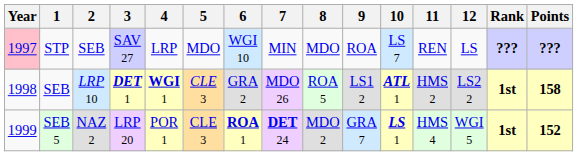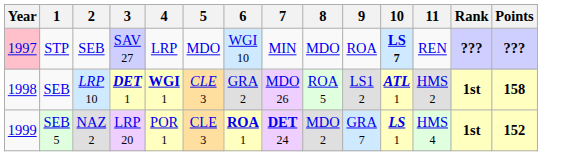 <table class="wikitable" style="text-align:center; font-size:95%">
 <tr>
 <th>Year</th>
 <th>1</th>
 <th>2</th>
 <th>3</th>
 <th>4</th>
 <th>5</th>
 <th>6</th>
 <th>7</th>
 <th>8</th>
 <th>9</th>
 <th>10</th>
 <th>11</th>
-<th>12</th>
 <th>Rank</th>
 <th>Points</th>
 </tr>
 <tr>
 <td style="background: pink;"><a href='#'>1997</a></td>
 <td><a href='#'>STP</a><br></td>
 <td><a href='#'>SEB</a><br></td>
 <td style="background:#CFCFFF;"><a href='#'>SAV</a><br><small>27</small></td>
 <td><a href='#'>LRP</a><br></td>
 <td><a href='#'>MDO</a><br></td>
 <td style="background:#CFEAFF;"><a href='#'>WGI</a><br><small>10</small></td>
 <td><a href='#'>MIN</a><br></td>
 <td><a href='#'>MDO</a><br></td>
 <td><a href='#'>ROA</a><br></td>
-<td style="background:#CFEAFF;"><a href='#'>LS</a><br><small>7</small></td>
+<td style="background:#CFEAFF;"><strong><a href='#'>LS</a><br><small>7</small></strong></td>
 <td><a href='#'>REN</a><br></td>
-<td><a href='#'>LS</a><br></td>
 <td style="background:#CFCFFF;"><strong>???</strong></td>
 <td style="background:#CFCFFF;"><strong>???</strong></td>
 </tr>
 <tr>
 <td><a href='#'>1998</a></td>
 <td><a href='#'>SEB</a><br></td>
 <td style="background:#CFEAFF;"><em><a href='#'>LRP</a></em><br><small>10</small></td>
 <td style="background:#FFFFBF;"><strong><em><a href='#'>DET</a></em></strong><br><small>1</small></td>
 <td style="background:#FFFFBF;"><strong><a href='#'>WGI</a></strong><br><small>1</small></td>
 <td style="background:#FFDF9F;"><em><a href='#'>CLE</a></em><br><small>3</small></td>
 <td style="background:#DFDFDF;"><a href='#'>GRA</a><br><small>2</small></td>
 <td style="background:#EFCFFF;"><a href='#'>MDO</a><br><small>26</small></td>
 <td style="background:#DFFFDF;"><a href='#'>ROA</a><br><small>5</small></td>
 <td style="background:#DFDFDF;"><a href='#'>LS1</a><br><small>2</small></td>
 <td style="background:#FFFFBF;"><strong><em><a href='#'>ATL</a></em></strong><br><small>1</small></td>
 <td style="background:#DFDFDF;"><a href='#'>HMS</a><br><small>2</small></td>
-<td style="background:#DFDFDF;"><a href='#'>LS2</a><br><small>2</small></td>
 <td style="background:#FFFFBF;"><strong>1st</strong></td>
 <td style="background:#FFFFBF;"><strong>158</strong></td>
 </tr>
 <tr>
 <td><a href='#'>1999</a></td>
 <td style="background:#DFFFDF;"><a href='#'>SEB</a><br><small>5</small></td>
 <td style="background:#DFDFDF;"><a href='#'>NAZ</a><br><small>2</small></td>
 <td style="background:#EFCFFF;"><a href='#'>LRP</a><br><small>20</small></td>
 <td style="background:#FFFFBF;"><a href='#'>POR</a><br><small>1</small></td>
 <td style="background:#FFDF9F;"><a href='#'>CLE</a><br><small>3</small></td>
 <td style="background:#FFFFBF;"><strong><a href='#'>ROA</a></strong><br><small>1</small></td>
 <td style="background:#EFCFFF;"><strong><a href='#'>DET</a></strong><br><small>24</small></td>
 <td style="background:#DFDFDF;"><a href='#'>MDO</a><br><small>2</small></td>
 <td style="background:#CFEAFF;"><a href='#'>GRA</a><br><small>7</small></td>
 <td style="background:#FFFFBF;"><strong><em><a href='#'>LS</a></em></strong><br><small>1</small></td>
 <td style="background:#DFFFDF;"><a href='#'>HMS</a><br><small>4</small></td>
-<td style="background:#DFFFDF;"><a href='#'>WGI</a><br><small>5</small></td>
 <td style="background:#FFFFBF;"><strong>1st</strong></td>
 <td style="background:#FFFFBF;"><strong>152</strong></td>
 </tr>
 </table>
